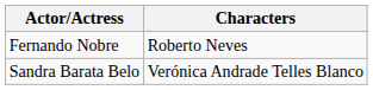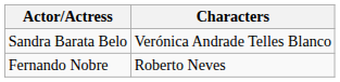 <table class="wikitable sortable">
 <tr>
 <th>Actor/Actress</th>
 <th>Characters</th>
 </tr>
 <tr>
+<td>Sandra Barata Belo</td>
+<td>Verónica Andrade Telles Blanco</td>
+</tr>
+<tr>
 <td>Fernando Nobre</td>
 <td>Roberto Neves</td>
 </tr>
-<tr>
-<td>Sandra Barata Belo</td>
-<td>Verónica Andrade Telles Blanco</td>
-</tr>
 </table>
